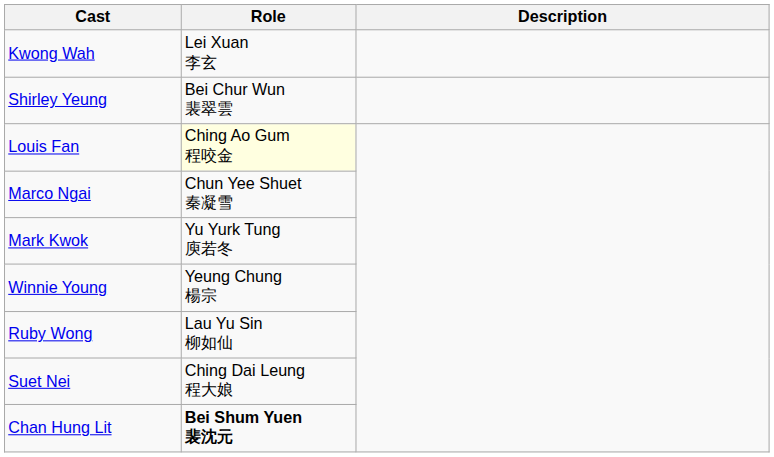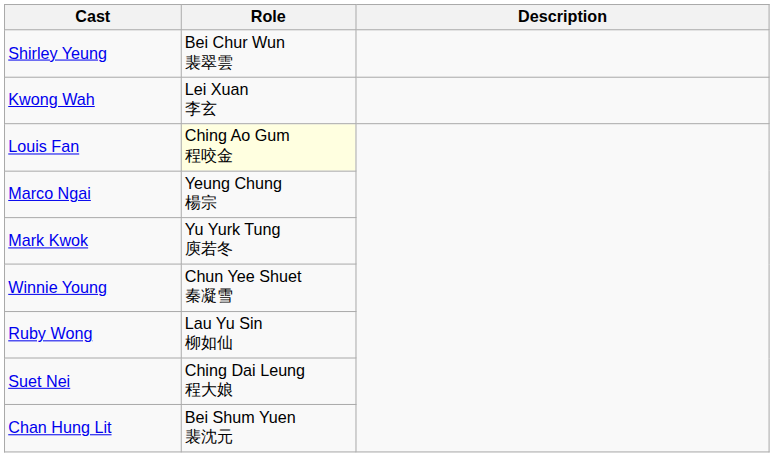 <table class="wikitable" width="60%">
 <tr>
 <th style="width:6%">Cast</th>
 <th style="width:6%">Role</th>
 <th style="width:15%">Description</th>
 </tr>
 <tr>
-<td><a href='#'>Kwong Wah</a></td>
-<td>Lei Xuan <br>  李玄</td>
+<td><a href='#'>Shirley Yeung</a></td>
+<td>Bei Chur Wun <br> 裴翠雲</td>
 <td></td>
 </tr>
 <tr>
-<td><a href='#'>Shirley Yeung</a></td>
-<td>Bei Chur Wun <br> 裴翠雲</td>
+<td><a href='#'>Kwong Wah</a></td>
+<td>Lei Xuan <br>  李玄</td>
 <td></td>
 </tr>
 <tr>
 <td><a href='#'>Louis Fan</a></td>
 <td style="background: lightyellow;">Ching Ao Gum <br> 程咬金</td>
 </tr>
 <tr>
 <td><a href='#'>Marco Ngai</a></td>
-<td>Chun Yee Shuet <br> 秦凝雪</td>
+<td>Yeung Chung <br> 楊宗</td>
 </tr>
 <tr>
 <td><a href='#'>Mark Kwok</a></td>
 <td>Yu Yurk Tung <br> 庾若冬</td>
 </tr>
 <tr>
 <td><a href='#'>Winnie Young</a></td>
-<td>Yeung Chung <br> 楊宗</td>
+<td>Chun Yee Shuet <br> 秦凝雪</td>
 </tr>
 <tr>
 <td><a href='#'>Ruby Wong</a></td>
 <td>Lau Yu Sin <br> 柳如仙</td>
 </tr>
 <tr>
 <td><a href='#'>Suet Nei</a></td>
 <td>Ching Dai Leung <br> 程大娘</td>
 </tr>
 <tr>
 <td><a href='#'>Chan Hung Lit</a></td>
-<td><strong>Bei Shum Yuen <br> 裴沈元</strong></td>
+<td>Bei Shum Yuen <br> 裴沈元</td>
 </tr>
 </table>
